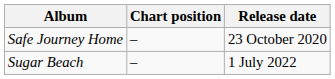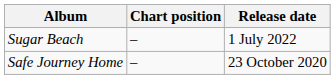 <table class="wikitable">
 <tr>
 <th>Album</th>
 <th>Chart position</th>
 <th>Release date</th>
 </tr>
 <tr>
+<td><em>Sugar Beach</em></td>
+<td>–</td>
+<td>1 July 2022</td>
+</tr>
+<tr>
 <td><em>Safe Journey Home</em></td>
 <td>–</td>
 <td>23 October 2020</td>
 </tr>
-<tr>
-<td><em>Sugar Beach</em></td>
-<td>–</td>
-<td>1 July 2022</td>
-</tr>
 </table>
